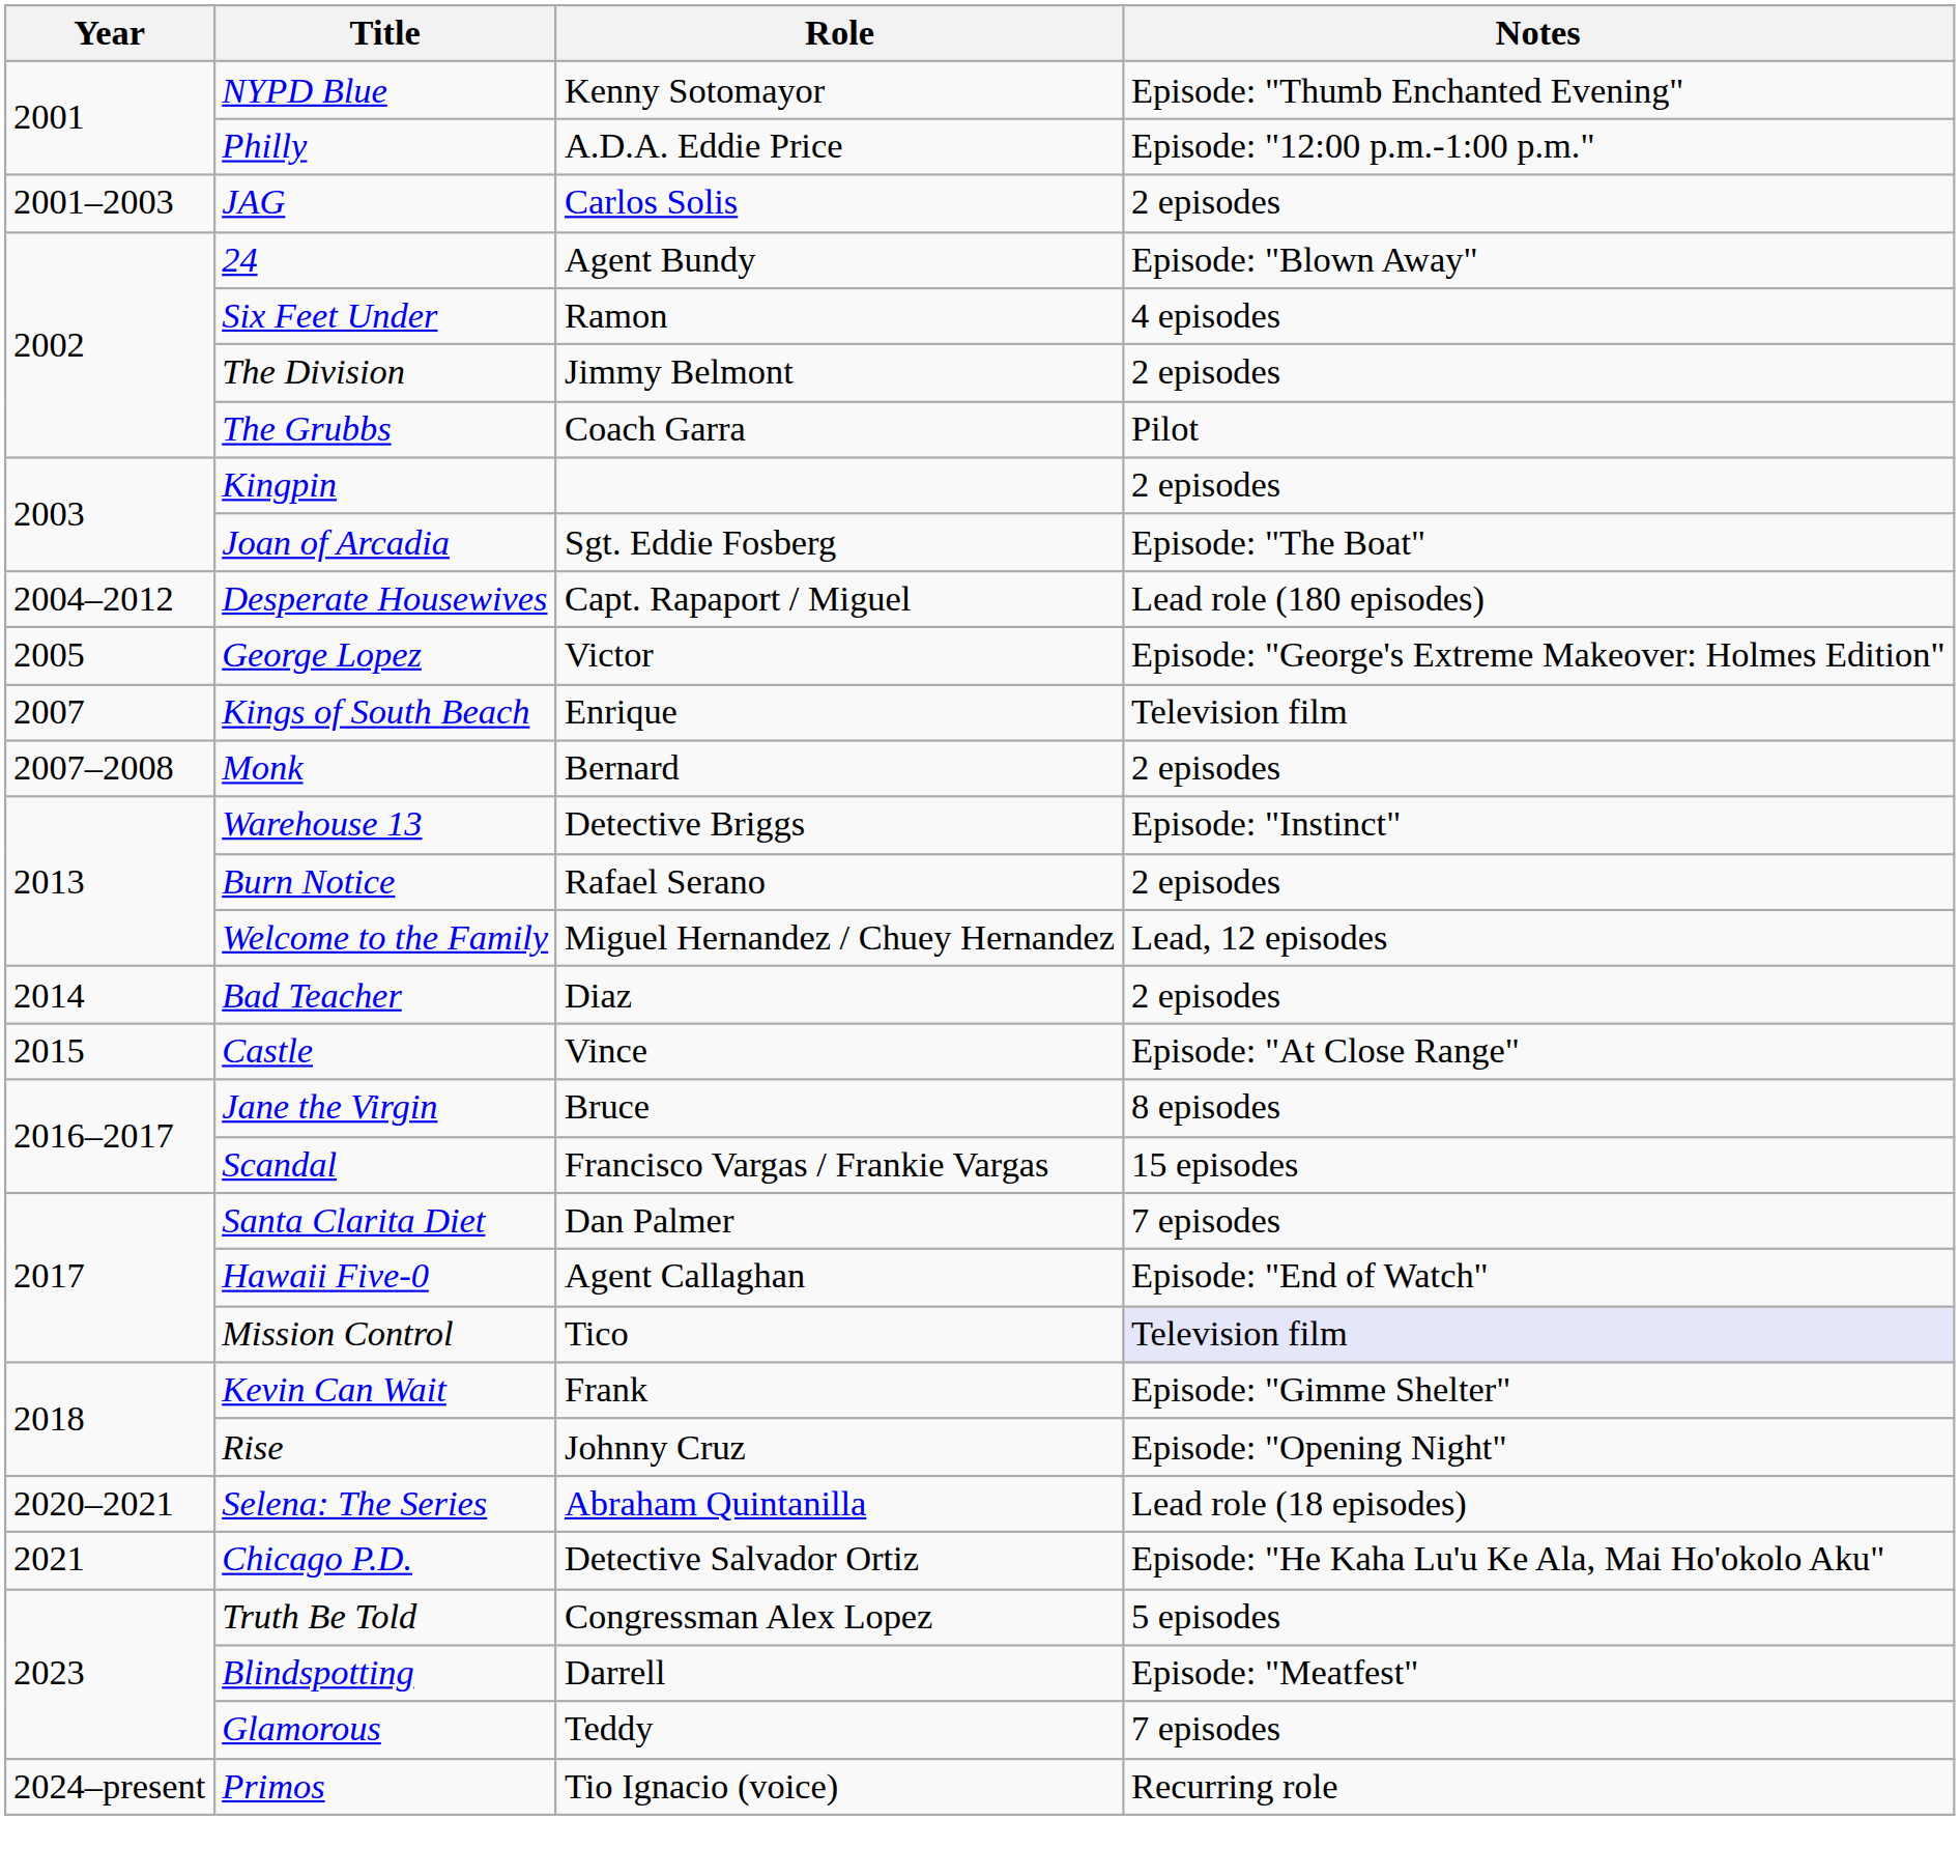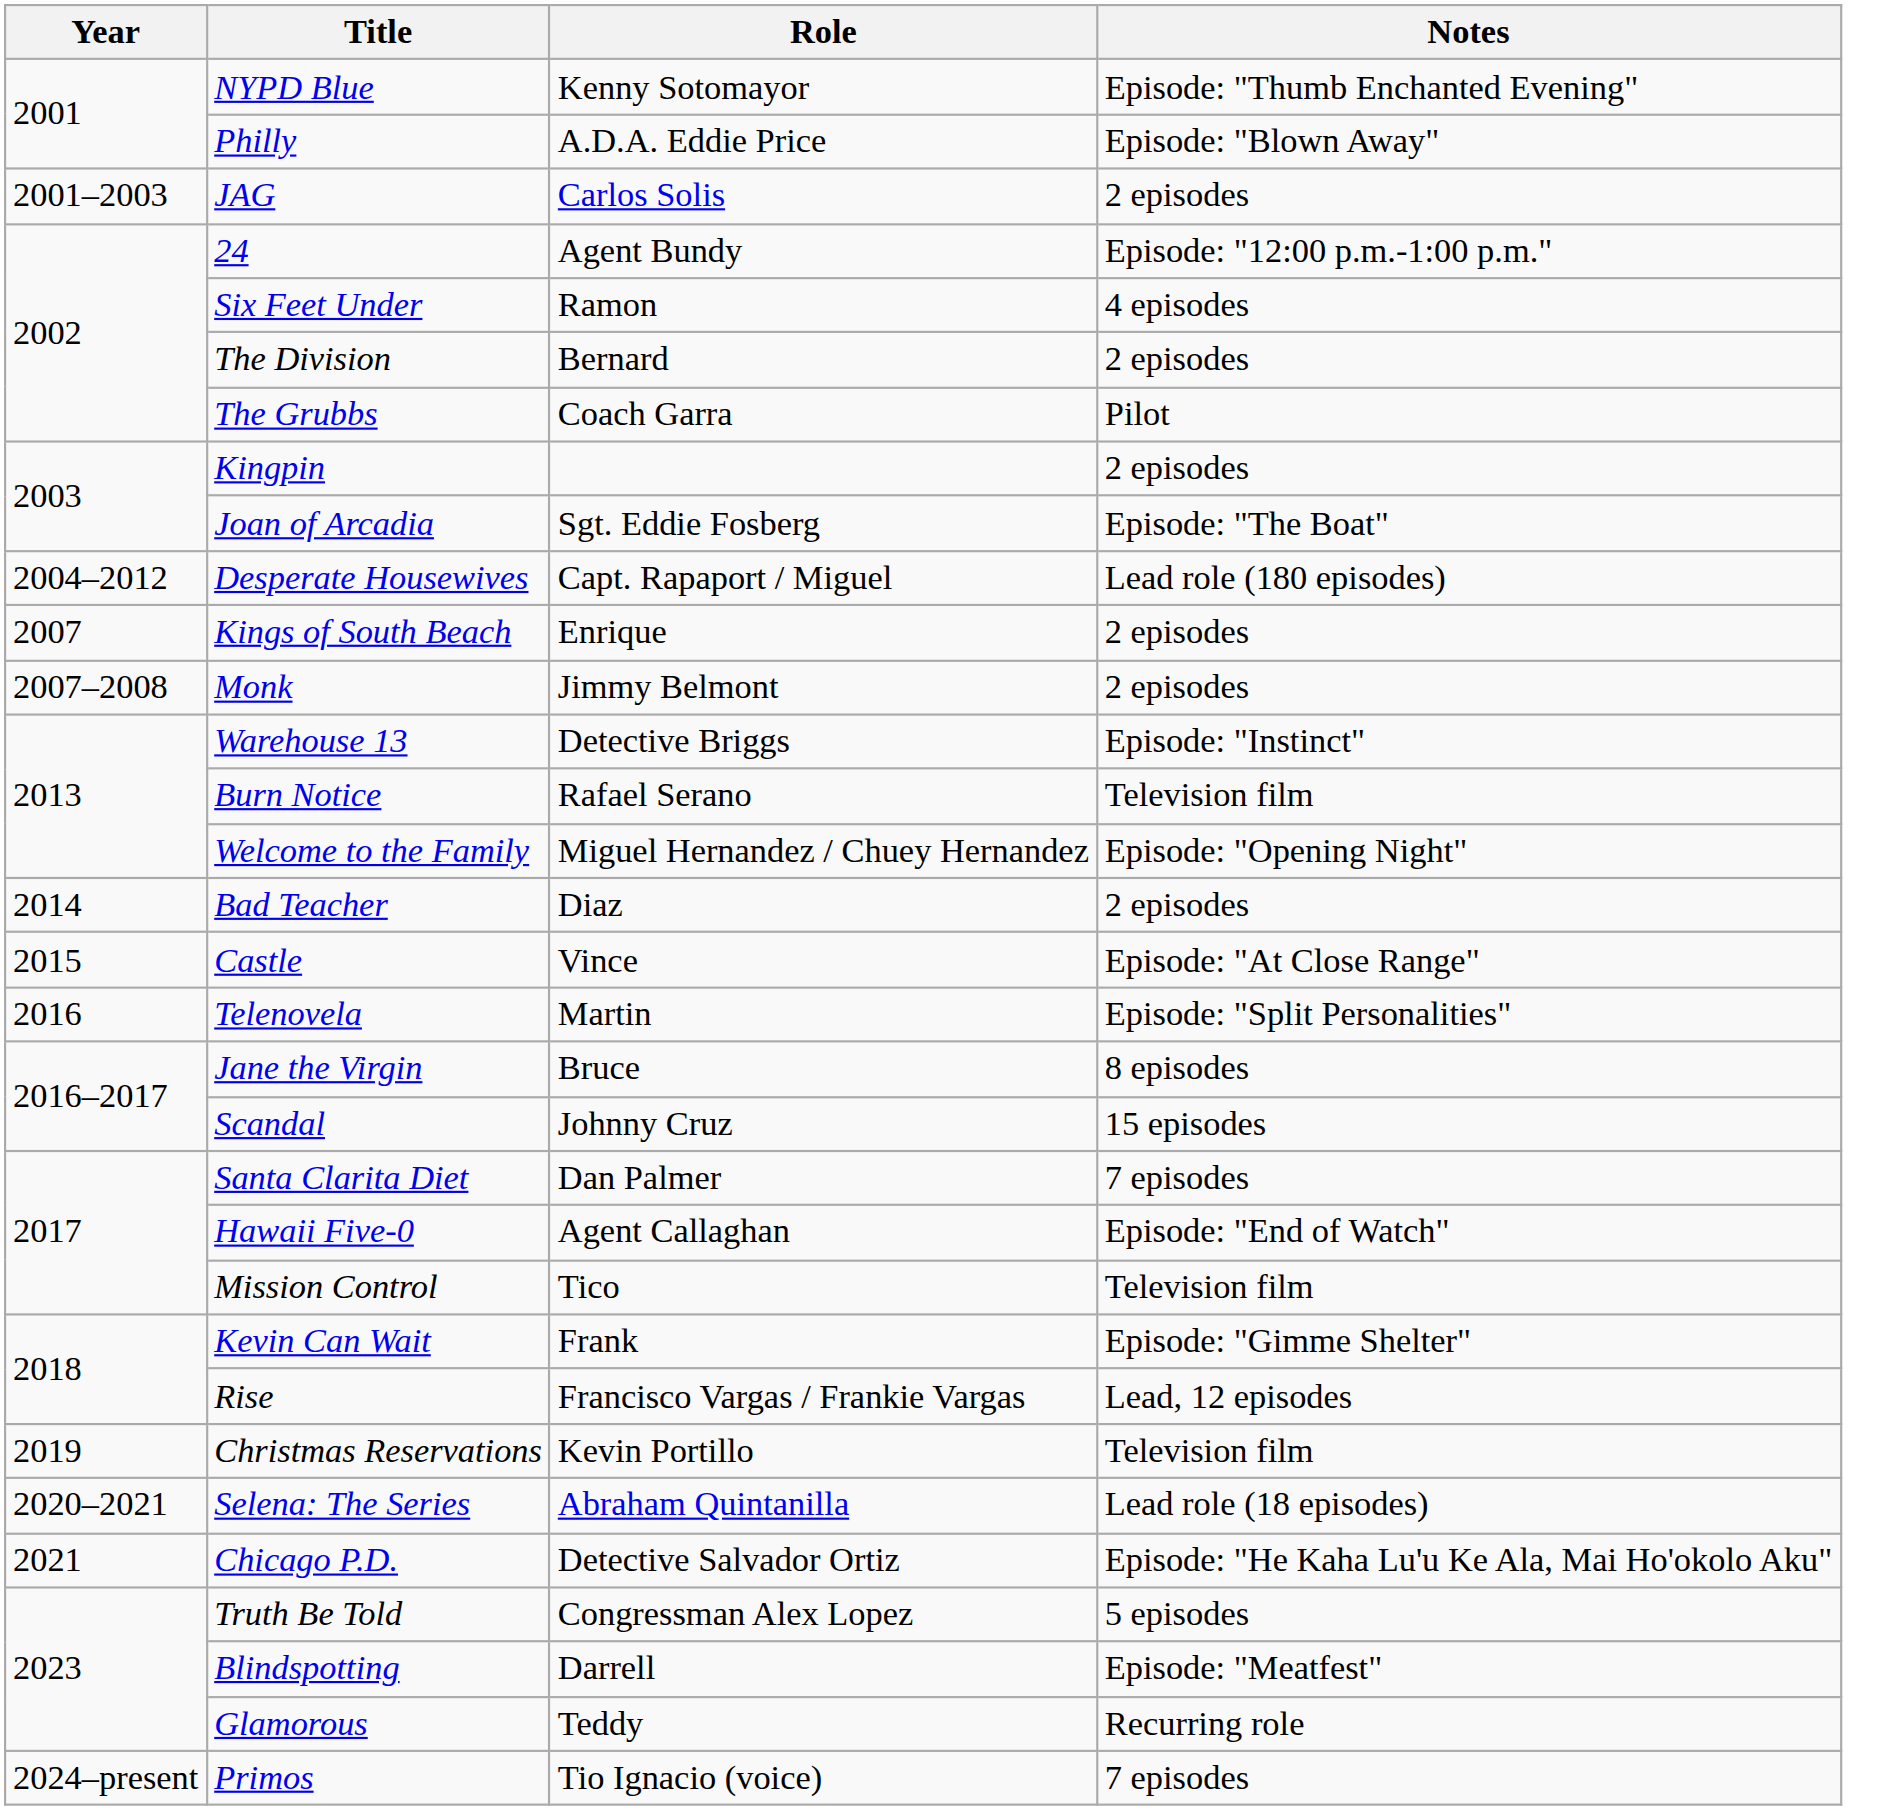 <table class="wikitable sortable">
 <tr>
 <th>Year</th>
 <th>Title</th>
 <th>Role</th>
 <th class="unsortable">Notes</th>
 </tr>
 <tr>
 <td rowspan="2">2001</td>
 <td><em><a href='#'>NYPD Blue</a></em></td>
 <td>Kenny Sotomayor</td>
 <td>Episode: "Thumb Enchanted Evening"</td>
 </tr>
 <tr>
 <td><em><a href='#'>Philly</a></em></td>
 <td>A.D.A. Eddie Price</td>
-<td>Episode: "12:00 p.m.-1:00 p.m."</td>
+<td>Episode: "Blown Away"</td>
 </tr>
 <tr>
 <td>2001–2003</td>
 <td><em><a href='#'>JAG</a></em></td>
 <td><a href='#'>Carlos Solis</a></td>
 <td>2 episodes</td>
 </tr>
 <tr>
 <td rowspan="4">2002</td>
 <td><em><a href='#'>24</a></em></td>
 <td>Agent Bundy</td>
-<td>Episode: "Blown Away"</td>
+<td>Episode: "12:00 p.m.-1:00 p.m."</td>
 </tr>
 <tr>
 <td><em><a href='#'>Six Feet Under</a></em></td>
 <td>Ramon</td>
 <td>4 episodes</td>
 </tr>
 <tr>
 <td><em>The Division</em></td>
-<td>Jimmy Belmont</td>
+<td>Bernard</td>
 <td>2 episodes</td>
 </tr>
 <tr>
 <td><em><a href='#'>The Grubbs</a></em></td>
 <td>Coach Garra</td>
 <td>Pilot</td>
 </tr>
 <tr>
 <td rowspan="2">2003</td>
 <td><em><a href='#'>Kingpin</a></em></td>
 <td></td>
 <td>2 episodes</td>
 </tr>
 <tr>
 <td><em><a href='#'>Joan of Arcadia</a></em></td>
 <td>Sgt. Eddie Fosberg</td>
 <td>Episode: "The Boat"</td>
 </tr>
 <tr>
 <td>2004–2012</td>
 <td><em><a href='#'>Desperate Housewives</a></em></td>
 <td>Capt. Rapaport / Miguel</td>
 <td>Lead role (180 episodes)</td>
 </tr>
 <tr>
-<td>2005</td>
-<td><em><a href='#'>George Lopez</a></em></td>
-<td>Victor</td>
-<td>Episode: "George's Extreme Makeover: Holmes Edition"</td>
-</tr>
-<tr>
 <td>2007</td>
 <td><em><a href='#'>Kings of South Beach</a></em></td>
 <td>Enrique</td>
-<td>Television film</td>
+<td>2 episodes</td>
 </tr>
 <tr>
 <td>2007–2008</td>
 <td><em><a href='#'>Monk</a></em></td>
-<td>Bernard</td>
+<td>Jimmy Belmont</td>
 <td>2 episodes</td>
 </tr>
 <tr>
 <td rowspan="3">2013</td>
 <td><em><a href='#'>Warehouse 13</a></em></td>
 <td>Detective Briggs</td>
 <td>Episode: "Instinct"</td>
 </tr>
 <tr>
 <td><em><a href='#'>Burn Notice</a></em></td>
 <td>Rafael Serano</td>
-<td>2 episodes</td>
+<td>Television film</td>
 </tr>
 <tr>
 <td><em><a href='#'>Welcome to the Family</a></em></td>
 <td>Miguel Hernandez / Chuey Hernandez</td>
-<td>Lead, 12 episodes</td>
+<td>Episode: "Opening Night"</td>
 </tr>
 <tr>
 <td>2014</td>
 <td><em><a href='#'>Bad Teacher</a></em></td>
 <td>Diaz</td>
 <td>2 episodes</td>
 </tr>
 <tr>
 <td>2015</td>
 <td><em><a href='#'>Castle</a></em></td>
 <td>Vince</td>
 <td>Episode: "At Close Range"</td>
 </tr>
 <tr>
+<td>2016</td>
+<td><em><a href='#'>Telenovela</a></em></td>
+<td>Martin</td>
+<td>Episode: "Split Personalities"</td>
+</tr>
+<tr>
 <td rowspan="2">2016–2017</td>
 <td><em><a href='#'>Jane the Virgin</a></em></td>
 <td>Bruce</td>
 <td>8 episodes</td>
 </tr>
 <tr>
 <td><em><a href='#'>Scandal</a></em></td>
-<td>Francisco Vargas / Frankie Vargas</td>
+<td>Johnny Cruz</td>
 <td>15 episodes</td>
 </tr>
 <tr>
 <td rowspan="3">2017</td>
 <td><em><a href='#'>Santa Clarita Diet</a></em></td>
 <td>Dan Palmer</td>
 <td>7 episodes</td>
 </tr>
 <tr>
 <td><em><a href='#'>Hawaii Five-0</a></em></td>
 <td>Agent Callaghan</td>
 <td>Episode: "End of Watch"</td>
 </tr>
 <tr>
 <td><em>Mission Control</em></td>
 <td>Tico</td>
-<td style="background: lavender;">Television film</td>
+<td>Television film</td>
 </tr>
 <tr>
 <td rowspan="2">2018</td>
 <td><em><a href='#'>Kevin Can Wait</a></em></td>
 <td>Frank</td>
 <td>Episode: "Gimme Shelter"</td>
 </tr>
 <tr>
 <td><em>Rise</em></td>
-<td>Johnny Cruz</td>
-<td>Episode: "Opening Night"</td>
+<td>Francisco Vargas / Frankie Vargas</td>
+<td>Lead, 12 episodes</td>
+</tr>
+<tr>
+<td>2019</td>
+<td><em>Christmas Reservations</em></td>
+<td>Kevin Portillo</td>
+<td>Television film</td>
 </tr>
 <tr>
 <td>2020–2021</td>
 <td><em><a href='#'>Selena: The Series</a></em></td>
 <td><a href='#'>Abraham Quintanilla</a></td>
 <td>Lead role (18 episodes)</td>
 </tr>
 <tr>
 <td>2021</td>
 <td><em><a href='#'>Chicago P.D.</a></em></td>
 <td>Detective Salvador Ortiz</td>
 <td>Episode: "He Kaha Lu'u Ke Ala, Mai Ho'okolo Aku"</td>
 </tr>
 <tr>
 <td rowspan="3">2023</td>
 <td><em>Truth Be Told</em></td>
 <td>Congressman Alex Lopez</td>
 <td>5 episodes</td>
 </tr>
 <tr>
 <td><em><a href='#'>Blindspotting</a></em></td>
 <td>Darrell</td>
 <td>Episode: "Meatfest"</td>
 </tr>
 <tr>
 <td><em><a href='#'>Glamorous</a></em></td>
 <td>Teddy</td>
-<td>7 episodes</td>
+<td>Recurring role</td>
 </tr>
 <tr>
 <td>2024–present</td>
 <td><em><a href='#'>Primos</a></em></td>
 <td>Tio Ignacio (voice)</td>
-<td>Recurring role</td>
+<td>7 episodes</td>
 </tr>
 </table>
